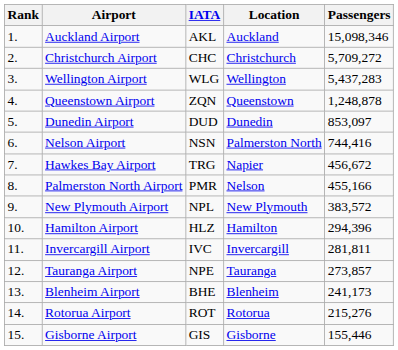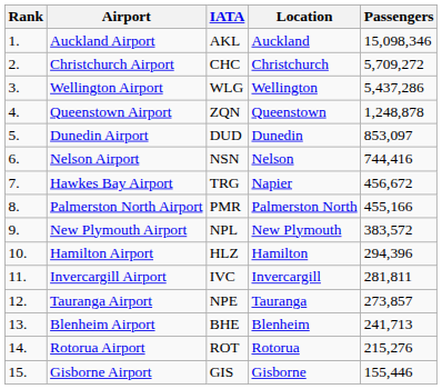 <table class="wikitable">
 <tr>
 <th>Rank</th>
 <th>Airport</th>
 <th><a href='#'>IATA</a></th>
 <th>Location</th>
 <th>Passengers</th>
 </tr>
 <tr>
 <td>1.</td>
 <td><a href='#'>Auckland Airport</a></td>
 <td>AKL</td>
 <td><a href='#'>Auckland</a></td>
 <td>15,098,346</td>
 </tr>
 <tr>
 <td>2.</td>
 <td><a href='#'>Christchurch Airport</a></td>
 <td>CHC</td>
 <td><a href='#'>Christchurch</a></td>
 <td>5,709,272</td>
 </tr>
 <tr>
 <td>3.</td>
 <td><a href='#'>Wellington Airport</a></td>
 <td>WLG</td>
 <td><a href='#'>Wellington</a></td>
-<td>5,437,283</td>
+<td>5,437,286</td>
 </tr>
 <tr>
 <td>4.</td>
 <td><a href='#'>Queenstown Airport</a></td>
 <td>ZQN</td>
 <td><a href='#'>Queenstown</a></td>
 <td>1,248,878</td>
 </tr>
 <tr>
 <td>5.</td>
 <td><a href='#'>Dunedin Airport</a></td>
 <td>DUD</td>
 <td><a href='#'>Dunedin</a></td>
 <td>853,097</td>
 </tr>
 <tr>
 <td>6.</td>
 <td><a href='#'>Nelson Airport</a></td>
 <td>NSN</td>
-<td><a href='#'>Palmerston North</a></td>
+<td><a href='#'>Nelson</a></td>
 <td>744,416</td>
 </tr>
 <tr>
 <td>7.</td>
 <td><a href='#'>Hawkes Bay Airport</a></td>
 <td>TRG</td>
 <td><a href='#'>Napier</a></td>
 <td>456,672</td>
 </tr>
 <tr>
 <td>8.</td>
 <td><a href='#'>Palmerston North Airport</a></td>
 <td>PMR</td>
-<td><a href='#'>Nelson</a></td>
+<td><a href='#'>Palmerston North</a></td>
 <td>455,166</td>
 </tr>
 <tr>
 <td>9.</td>
 <td><a href='#'>New Plymouth Airport</a></td>
 <td>NPL</td>
 <td><a href='#'>New Plymouth</a></td>
 <td>383,572</td>
 </tr>
 <tr>
 <td>10.</td>
 <td><a href='#'>Hamilton Airport</a></td>
 <td>HLZ</td>
 <td><a href='#'>Hamilton</a></td>
 <td>294,396</td>
 </tr>
 <tr>
 <td>11.</td>
 <td><a href='#'>Invercargill Airport</a></td>
 <td>IVC</td>
 <td><a href='#'>Invercargill</a></td>
 <td>281,811</td>
 </tr>
 <tr>
 <td>12.</td>
 <td><a href='#'>Tauranga Airport</a></td>
 <td>NPE</td>
 <td><a href='#'>Tauranga</a></td>
 <td>273,857</td>
 </tr>
 <tr>
 <td>13.</td>
 <td><a href='#'>Blenheim Airport</a></td>
 <td>BHE</td>
 <td><a href='#'>Blenheim</a></td>
-<td>241,173</td>
+<td>241,713</td>
 </tr>
 <tr>
 <td>14.</td>
 <td><a href='#'>Rotorua Airport</a></td>
 <td>ROT</td>
 <td><a href='#'>Rotorua</a></td>
 <td>215,276</td>
 </tr>
 <tr>
 <td>15.</td>
 <td><a href='#'>Gisborne Airport</a></td>
 <td>GIS</td>
 <td><a href='#'>Gisborne</a></td>
 <td>155,446</td>
 </tr>
 </table>
